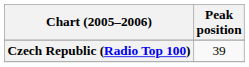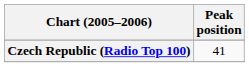 <table class="wikitable sortable plainrowheaders" style="text-align:center">
 <tr>
 <th>Chart (2005–2006)</th>
 <th>Peak<br>position</th>
 </tr>
 <tr>
 </tr>
 <tr>
 </tr>
 <tr>
 <th scope="row">Czech Republic (<a href='#'>Radio Top 100</a>)</th>
-<td align="center">39</td>
+<td align="center">41</td>
 </tr>
 <tr>
 </tr>
 <tr>
 </tr>
 <tr>
 </tr>
 <tr>
 </tr>
 <tr>
 </tr>
 <tr>
 </tr>
 <tr>
 </tr>
 </table>
